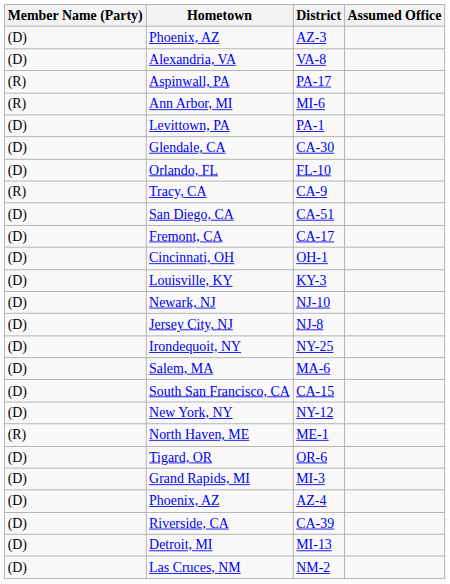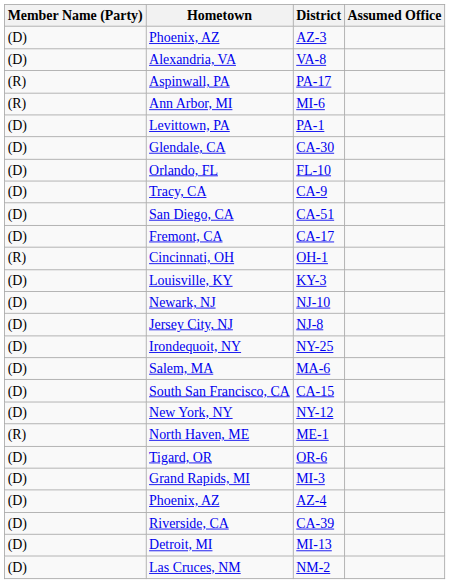 <table class="wikitable sticky-header-multi sortable">
 <tr>
 <th>Member Name (Party)</th>
 <th>Hometown</th>
 <th>District</th>
 <th>Assumed Office</th>
 </tr>
 <tr>
 <td> (D)</td>
 <td><a href='#'>Phoenix, AZ</a></td>
 <td><a href='#'>AZ-3</a></td>
 <td></td>
 </tr>
 <tr>
 <td> (D)</td>
 <td><a href='#'>Alexandria, VA</a></td>
 <td><a href='#'>VA-8</a></td>
 <td></td>
 </tr>
 <tr>
 <td> (R)</td>
 <td><a href='#'>Aspinwall, PA</a></td>
 <td><a href='#'>PA-17</a></td>
 <td></td>
 </tr>
 <tr>
 <td> (R)</td>
 <td><a href='#'>Ann Arbor, MI</a></td>
 <td><a href='#'>MI-6</a></td>
 <td></td>
 </tr>
 <tr>
 <td> (D)</td>
 <td><a href='#'>Levittown, PA</a></td>
 <td><a href='#'>PA-1</a></td>
 <td></td>
 </tr>
 <tr>
 <td> (D)</td>
 <td><a href='#'>Glendale, CA</a></td>
 <td><a href='#'>CA-30</a></td>
 <td></td>
 </tr>
 <tr>
 <td> (D)</td>
 <td><a href='#'>Orlando, FL</a></td>
 <td><a href='#'>FL-10</a></td>
 <td></td>
 </tr>
 <tr>
-<td> (R)</td>
+<td> (D)</td>
 <td><a href='#'>Tracy, CA</a></td>
 <td><a href='#'>CA-9</a></td>
 <td></td>
 </tr>
 <tr>
 <td> (D)</td>
 <td><a href='#'>San Diego, CA</a></td>
 <td><a href='#'>CA-51</a></td>
 <td></td>
 </tr>
 <tr>
 <td> (D)</td>
 <td><a href='#'>Fremont, CA</a></td>
 <td><a href='#'>CA-17</a></td>
 <td></td>
 </tr>
 <tr>
-<td> (D)</td>
+<td> (R)</td>
 <td><a href='#'>Cincinnati, OH</a></td>
 <td><a href='#'>OH-1</a></td>
 <td></td>
 </tr>
 <tr>
 <td> (D)</td>
 <td><a href='#'>Louisville, KY</a></td>
 <td><a href='#'>KY-3</a></td>
 <td></td>
 </tr>
 <tr>
 <td> (D)</td>
 <td><a href='#'>Newark, NJ</a></td>
 <td><a href='#'>NJ-10</a></td>
 <td></td>
 </tr>
 <tr>
 <td> (D)</td>
 <td><a href='#'>Jersey City, NJ</a></td>
 <td><a href='#'>NJ-8</a></td>
 <td></td>
 </tr>
 <tr>
 <td> (D)</td>
 <td><a href='#'>Irondequoit, NY</a></td>
 <td><a href='#'>NY-25</a></td>
 <td></td>
 </tr>
 <tr>
 <td> (D)</td>
 <td><a href='#'>Salem, MA</a></td>
 <td><a href='#'>MA-6</a></td>
 <td></td>
 </tr>
 <tr>
 <td> (D)</td>
 <td><a href='#'>South San Francisco, CA</a></td>
 <td><a href='#'>CA-15</a></td>
 <td></td>
 </tr>
 <tr>
 <td> (D)</td>
 <td><a href='#'>New York, NY</a></td>
 <td><a href='#'>NY-12</a></td>
 <td></td>
 </tr>
 <tr>
 <td> (R)</td>
 <td><a href='#'>North Haven, ME</a></td>
 <td><a href='#'>ME-1</a></td>
 <td></td>
 </tr>
 <tr>
 <td> (D)</td>
 <td><a href='#'>Tigard, OR</a></td>
 <td><a href='#'>OR-6</a></td>
 <td></td>
 </tr>
 <tr>
 <td> (D)</td>
 <td><a href='#'>Grand Rapids, MI</a></td>
 <td><a href='#'>MI-3</a></td>
 <td></td>
 </tr>
 <tr>
 <td> (D)</td>
 <td><a href='#'>Phoenix, AZ</a></td>
 <td><a href='#'>AZ-4</a></td>
 <td></td>
 </tr>
 <tr>
 <td> (D)</td>
 <td><a href='#'>Riverside, CA</a></td>
 <td><a href='#'>CA-39</a></td>
 <td></td>
 </tr>
 <tr>
 <td> (D)</td>
 <td><a href='#'>Detroit, MI</a></td>
 <td><a href='#'>MI-13</a></td>
 <td></td>
 </tr>
 <tr>
 <td> (D)</td>
 <td><a href='#'>Las Cruces, NM</a></td>
 <td><a href='#'>NM-2</a></td>
 <td></td>
 </tr>
 </table>
